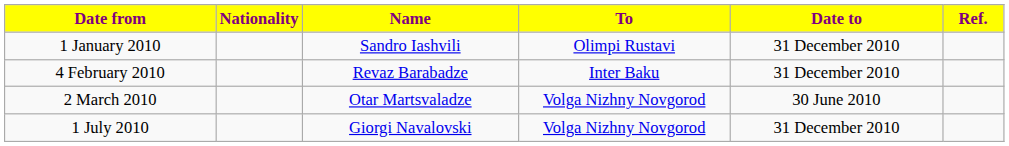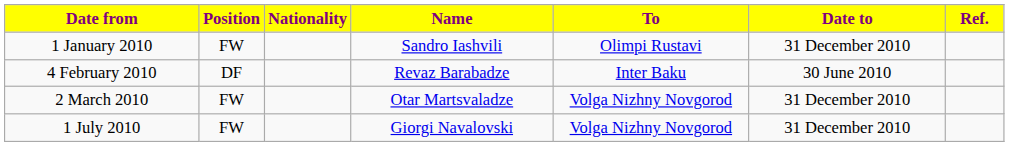 <table class="wikitable" style="text-align:center; font-size:90%; ">
 <tr>
 <th style="background:#ffff00; color:purple; width:200px;">Date from</th>
+<th style="background:#ffff00; color:purple; width:50px;">Position</th>
 <th style="background:#ffff00; color:purple; width:50px;">Nationality</th>
 <th style="background:#ffff00; color:purple; width:200px;">Name</th>
 <th style="background:#ffff00; color:purple; width:200px;">To</th>
 <th style="background:#ffff00; color:purple; width:200px;">Date to</th>
 <th style="background:#ffff00; color:purple; width:50px;">Ref.</th>
 </tr>
 <tr>
 <td>1 January 2010</td>
+<td>FW</td>
 <td></td>
 <td><a href='#'>Sandro Iashvili</a></td>
 <td><a href='#'>Olimpi Rustavi</a></td>
 <td>31 December 2010</td>
 <td></td>
 </tr>
 <tr>
 <td>4 February 2010</td>
+<td>DF</td>
 <td></td>
 <td><a href='#'>Revaz Barabadze</a></td>
 <td><a href='#'>Inter Baku</a></td>
+<td>30 June 2010</td>
+<td></td>
+</tr>
+<tr>
+<td>2 March 2010</td>
+<td>FW</td>
+<td></td>
+<td><a href='#'>Otar Martsvaladze</a></td>
+<td><a href='#'>Volga Nizhny Novgorod</a></td>
 <td>31 December 2010</td>
 <td></td>
 </tr>
 <tr>
-<td>2 March 2010</td>
-<td></td>
-<td><a href='#'>Otar Martsvaladze</a></td>
-<td><a href='#'>Volga Nizhny Novgorod</a></td>
-<td>30 June 2010</td>
-<td></td>
-</tr>
-<tr>
 <td>1 July 2010</td>
+<td>FW</td>
 <td></td>
 <td><a href='#'>Giorgi Navalovski</a></td>
 <td><a href='#'>Volga Nizhny Novgorod</a></td>
 <td>31 December 2010</td>
 <td></td>
 </tr>
 </table>
